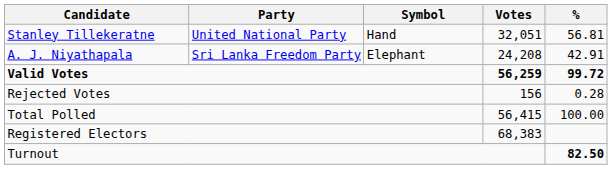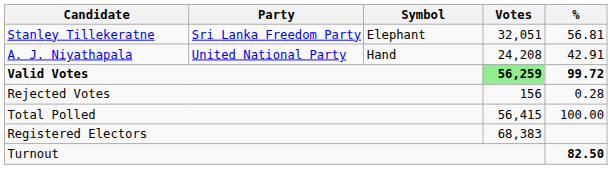 <table class="wikitable" border="1" style="text-align:right;">
 <tr>
 <th align=left width="190">Candidate</th>
 <th align=left width="180">Party</th>
 <th align=left width="120">Symbol</th>
 <th align=left width="60">Votes</th>
 <th align=left width="60">%</th>
 </tr>
 <tr>
 <td align=left><a href='#'>Stanley Tillekeratne</a></td>
-<td align=left><a href='#'>United National Party</a></td>
-<td align=left>Hand</td>
+<td align=left><a href='#'>Sri Lanka Freedom Party</a></td>
+<td align=left>Elephant</td>
 <td align=right>32,051</td>
 <td align=right>56.81</td>
 </tr>
 <tr>
 <td align=left><a href='#'>A. J. Niyathapala</a></td>
-<td align=left><a href='#'>Sri Lanka Freedom Party</a></td>
-<td align=left>Elephant</td>
+<td align=left><a href='#'>United National Party</a></td>
+<td align=left>Hand</td>
 <td align=right>24,208</td>
 <td align=right>42.91</td>
 </tr>
 <tr>
 <td align=left colspan=3><strong>Valid Votes</strong></td>
-<td align=right><strong>56,259</strong></td>
+<td align=right style="background: lightgreen;"><strong>56,259</strong></td>
 <td align=right><strong>99.72</strong></td>
 </tr>
 <tr>
 <td align=left colspan=3>Rejected Votes</td>
 <td align=right>156</td>
 <td align=right>0.28</td>
 </tr>
 <tr>
 <td align=left colspan=3>Total Polled</td>
 <td align=right>56,415</td>
 <td align=right>100.00</td>
 </tr>
 <tr>
 <td align=left colspan=3>Registered Electors</td>
 <td align=right>68,383</td>
 <td></td>
 </tr>
 <tr>
 <td align=left colspan=4>Turnout</td>
 <td align=right><strong>82.50</strong></td>
 </tr>
 </table>
